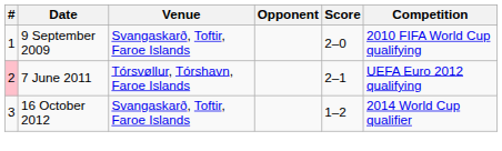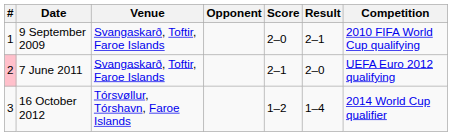 <table class="wikitable">
 <tr>
 <th>#</th>
 <th>Date</th>
 <th>Venue</th>
 <th>Opponent</th>
 <th>Score</th>
+<th>Result</th>
 <th>Competition</th>
 </tr>
 <tr>
 <td>1</td>
 <td>9 September 2009</td>
 <td><a href='#'>Svangaskarð</a>, <a href='#'>Toftir</a>, <a href='#'>Faroe Islands</a></td>
 <td></td>
 <td>2–0</td>
+<td>2–1</td>
 <td><a href='#'>2010 FIFA World Cup qualifying</a></td>
 </tr>
 <tr>
 <td style="background: pink;">2</td>
 <td>7 June 2011</td>
-<td><a href='#'>Tórsvøllur</a>, <a href='#'>Tórshavn</a>, <a href='#'>Faroe Islands</a></td>
+<td><a href='#'>Svangaskarð</a>, <a href='#'>Toftir</a>, <a href='#'>Faroe Islands</a></td>
 <td></td>
 <td>2–1</td>
+<td>2–0</td>
 <td><a href='#'>UEFA Euro 2012 qualifying</a></td>
 </tr>
 <tr>
 <td>3</td>
 <td>16 October 2012</td>
-<td><a href='#'>Svangaskarð</a>, <a href='#'>Toftir</a>, <a href='#'>Faroe Islands</a></td>
+<td><a href='#'>Tórsvøllur</a>, <a href='#'>Tórshavn</a>, <a href='#'>Faroe Islands</a></td>
 <td></td>
 <td>1–2</td>
+<td>1–4</td>
 <td><a href='#'>2014 World Cup qualifier</a></td>
 </tr>
 </table>
